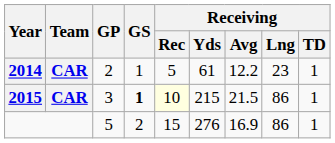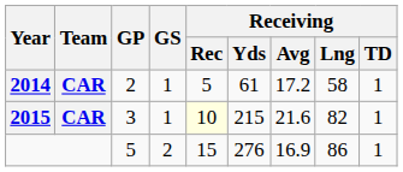 <table class="wikitable" style="text-align: center;">
 <tr>
 <th rowspan="2">Year</th>
 <th rowspan="2">Team</th>
 <th rowspan="2">GP</th>
 <th rowspan="2">GS</th>
 <th colspan="5">Receiving</th>
 </tr>
 <tr>
 <th>Rec</th>
 <th>Yds</th>
 <th>Avg</th>
 <th>Lng</th>
 <th>TD</th>
 </tr>
 <tr>
 <th><a href='#'>2014</a></th>
 <th><a href='#'>CAR</a></th>
 <td>2</td>
 <td>1</td>
 <td>5</td>
 <td>61</td>
-<td>12.2</td>
-<td>23</td>
+<td>17.2</td>
+<td>58</td>
 <td>1</td>
 </tr>
 <tr>
 <th><a href='#'>2015</a></th>
 <th><a href='#'>CAR</a></th>
 <td>3</td>
-<td><strong>1</strong></td>
+<td>1</td>
 <td style="background: lightyellow;">10</td>
 <td>215</td>
-<td>21.5</td>
-<td>86</td>
+<td>21.6</td>
+<td>82</td>
 <td>1</td>
 </tr>
 <tr>
 <td colspan="2"><strong></strong></td>
 <td>5</td>
 <td>2</td>
 <td>15</td>
 <td>276</td>
 <td>16.9</td>
 <td>86</td>
 <td>1</td>
 </tr>
 </table>
